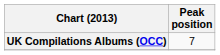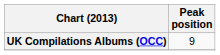 <table class="wikitable sortable plainrowheaders" style="text-align:center">
 <tr>
 <th scope="col">Chart (2013)</th>
 <th scope="col">Peak<br> position</th>
 </tr>
 <tr>
 <th scope="row">UK Compilations Albums (<a href='#'>OCC</a>)</th>
-<td>7</td>
+<td>9</td>
 </tr>
 <tr>
 </tr>
 <tr>
 </tr>
 <tr>
 </tr>
 </table>
